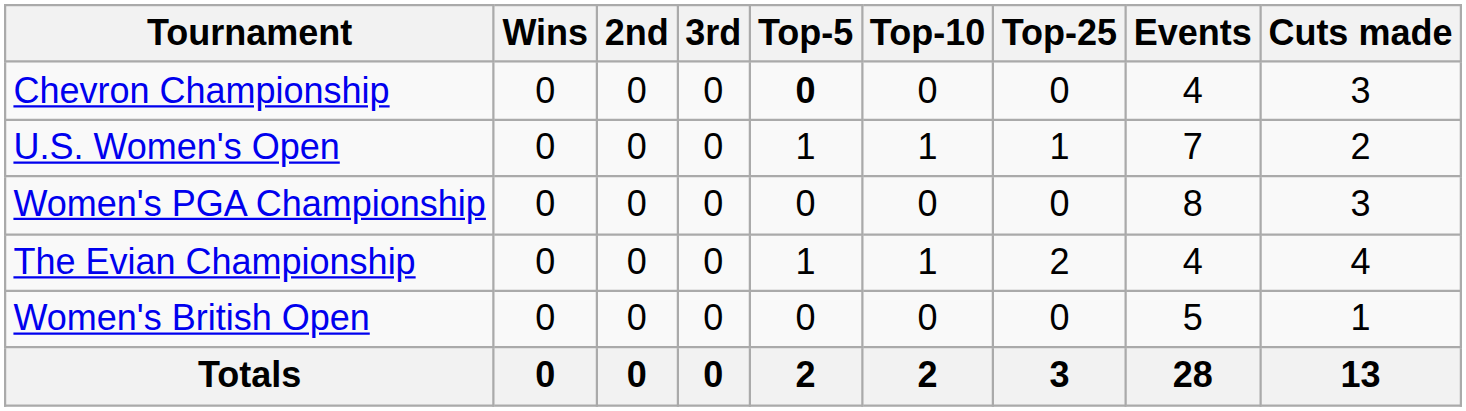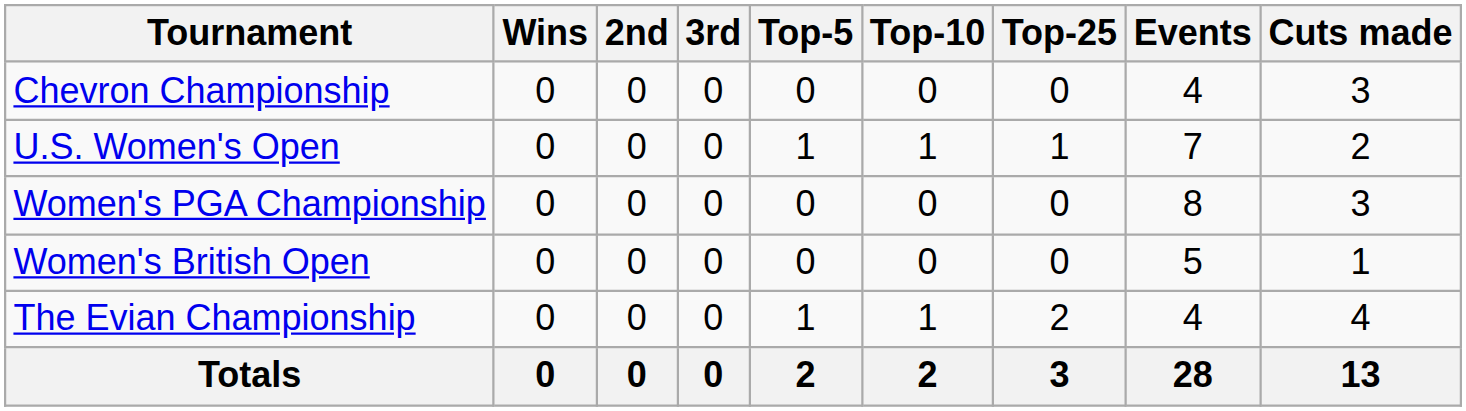 <table class=wikitable style=text-align:center>
 <tr>
 <th>Tournament</th>
 <th>Wins</th>
 <th>2nd</th>
 <th>3rd</th>
 <th>Top-5</th>
 <th>Top-10</th>
 <th>Top-25</th>
 <th>Events</th>
 <th>Cuts made</th>
 </tr>
 <tr>
 <td align=left><a href='#'>Chevron Championship</a></td>
 <td>0</td>
 <td>0</td>
 <td>0</td>
-<td><strong>0</strong></td>
+<td>0</td>
 <td>0</td>
 <td>0</td>
 <td>4</td>
 <td>3</td>
 </tr>
 <tr>
 <td align=left><a href='#'>U.S. Women's Open</a></td>
 <td>0</td>
 <td>0</td>
 <td>0</td>
 <td>1</td>
 <td>1</td>
 <td>1</td>
 <td>7</td>
 <td>2</td>
 </tr>
 <tr>
 <td align=left><a href='#'>Women's PGA Championship</a></td>
 <td>0</td>
 <td>0</td>
 <td>0</td>
 <td>0</td>
 <td>0</td>
 <td>0</td>
 <td>8</td>
 <td>3</td>
 </tr>
 <tr>
+<td align=left><a href='#'>Women's British Open</a></td>
+<td>0</td>
+<td>0</td>
+<td>0</td>
+<td>0</td>
+<td>0</td>
+<td>0</td>
+<td>5</td>
+<td>1</td>
+</tr>
+<tr>
 <td align=left><a href='#'>The Evian Championship</a></td>
 <td>0</td>
 <td>0</td>
 <td>0</td>
 <td>1</td>
 <td>1</td>
 <td>2</td>
 <td>4</td>
 <td>4</td>
-</tr>
-<tr>
-<td align=left><a href='#'>Women's British Open</a></td>
-<td>0</td>
-<td>0</td>
-<td>0</td>
-<td>0</td>
-<td>0</td>
-<td>0</td>
-<td>5</td>
-<td>1</td>
 </tr>
 <tr>
 <th>Totals</th>
 <th>0</th>
 <th>0</th>
 <th>0</th>
 <th>2</th>
 <th>2</th>
 <th>3</th>
 <th>28</th>
 <th>13</th>
 </tr>
 </table>
